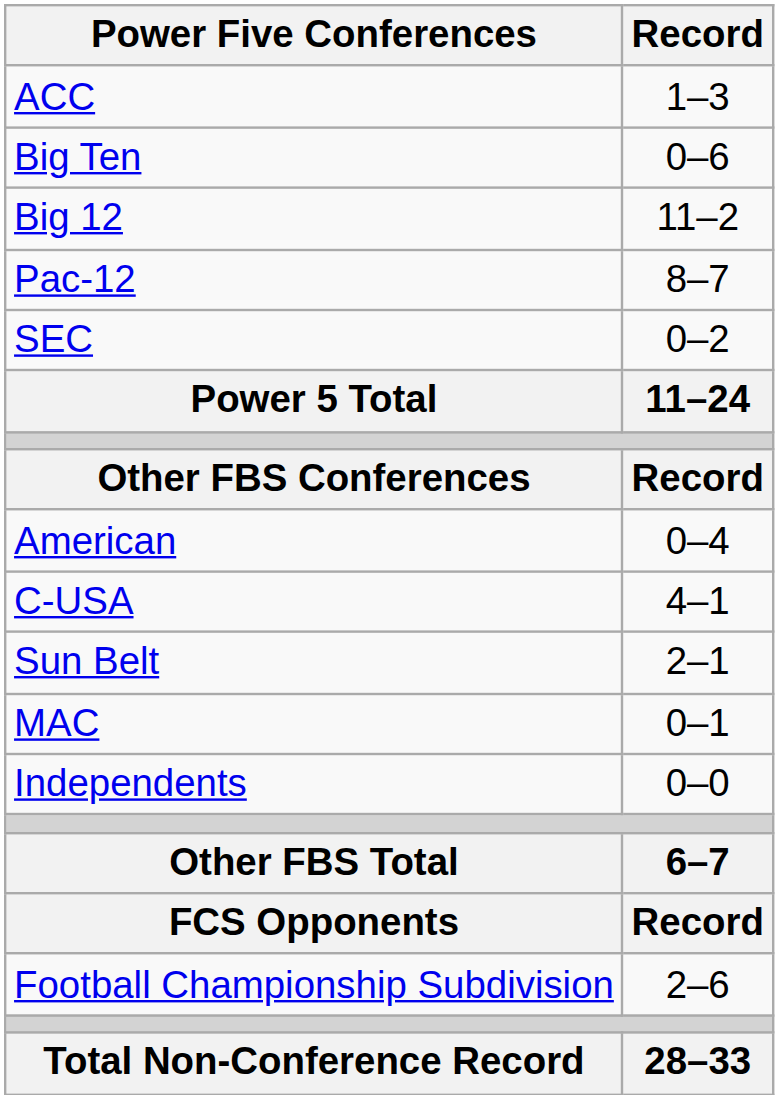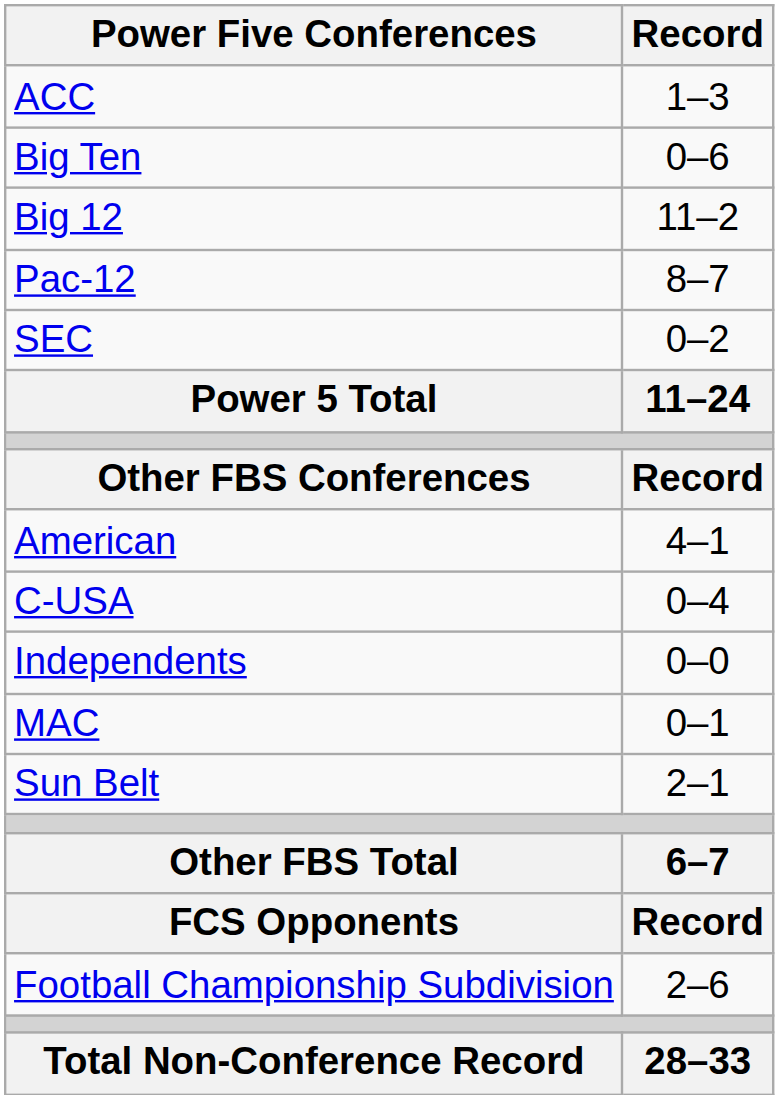 <table class="wikitable">
 <tr>
 <th>Power Five Conferences</th>
 <th>Record</th>
 </tr>
 <tr>
 <td><a href='#'>ACC</a></td>
 <td align=center>1–3</td>
 </tr>
 <tr>
 <td><a href='#'>Big Ten</a></td>
 <td align=center>0–6</td>
 </tr>
 <tr>
 <td><a href='#'>Big 12</a></td>
 <td align=center>11–2</td>
 </tr>
 <tr>
 <td><a href='#'>Pac-12</a></td>
 <td align=center>8–7</td>
 </tr>
 <tr>
 <td><a href='#'>SEC</a></td>
 <td align=center>0–2</td>
 </tr>
 <tr>
 <th>Power 5 Total</th>
 <th>11–24</th>
 </tr>
 <tr>
 <th colspan="2" style="background:lightgrey;"></th>
 </tr>
 <tr>
 <th>Other FBS Conferences</th>
 <th>Record</th>
 </tr>
 <tr>
 <td><a href='#'>American</a></td>
+<td align=center>4–1</td>
+</tr>
+<tr>
+<td><a href='#'>C-USA</a></td>
 <td align=center>0–4</td>
 </tr>
 <tr>
-<td><a href='#'>C-USA</a></td>
-<td align=center>4–1</td>
-</tr>
-<tr>
-<td><a href='#'>Sun Belt</a></td>
-<td align=center>2–1</td>
+<td><a href='#'>Independents</a></td>
+<td align=center>0–0</td>
 </tr>
 <tr>
 <td><a href='#'>MAC</a></td>
 <td align=center>0–1</td>
 </tr>
 <tr>
-<td><a href='#'>Independents</a></td>
-<td align=center>0–0</td>
+<td><a href='#'>Sun Belt</a></td>
+<td align=center>2–1</td>
 </tr>
 <tr>
 <th colspan="2" style="background:lightgrey;"></th>
 </tr>
 <tr>
 <th>Other FBS Total</th>
 <th>6–7</th>
 </tr>
 <tr>
 <th>FCS Opponents</th>
 <th>Record</th>
 </tr>
 <tr>
 <td><a href='#'>Football Championship Subdivision</a></td>
 <td align=center>2–6</td>
 </tr>
 <tr>
 <th colspan="2" style="background:lightgrey;"></th>
 </tr>
 <tr>
 <th>Total Non-Conference Record</th>
 <th>28–33</th>
 </tr>
 </table>
